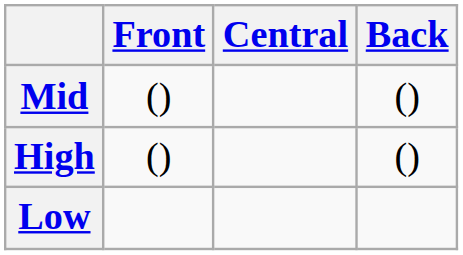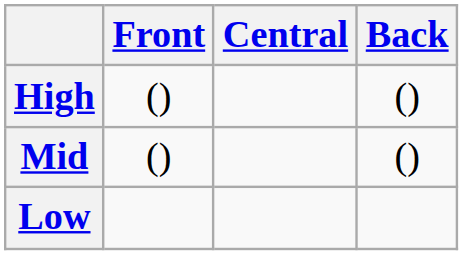 <table class="wikitable" style="text-align:center">
 <tr>
 <th></th>
 <th><a href='#'>Front</a></th>
 <th><a href='#'>Central</a></th>
 <th><a href='#'>Back</a></th>
 </tr>
 <tr>
-<th><a href='#'>Mid</a></th>
+<th><a href='#'>High</a></th>
 <td>()</td>
 <td></td>
 <td>()</td>
 </tr>
 <tr>
-<th><a href='#'>High</a></th>
+<th><a href='#'>Mid</a></th>
 <td>()</td>
 <td></td>
 <td>()</td>
 </tr>
 <tr>
 <th><a href='#'>Low</a></th>
 <td></td>
 <td></td>
 <td></td>
 </tr>
 </table>
